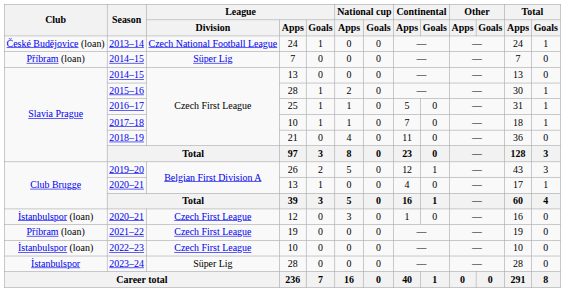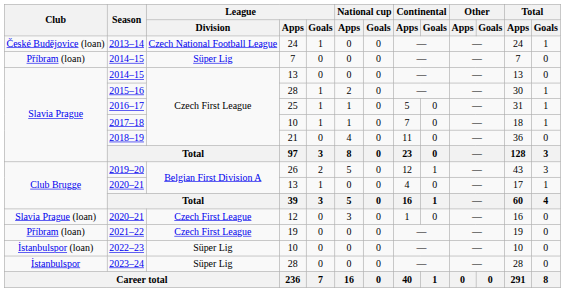 <table class="wikitable" style="text-align:center">
 <tr>
 <th rowspan="2">Club</th>
 <th rowspan="2">Season</th>
 <th colspan="3">League</th>
 <th colspan="2">National cup</th>
 <th colspan="2">Continental</th>
 <th colspan="2">Other</th>
 <th colspan="2">Total</th>
 </tr>
 <tr>
 <th>Division</th>
 <th>Apps</th>
 <th>Goals</th>
 <th>Apps</th>
 <th>Goals</th>
 <th>Apps</th>
 <th>Goals</th>
 <th>Apps</th>
 <th>Goals</th>
 <th>Apps</th>
 <th>Goals</th>
 </tr>
 <tr>
 <td><a href='#'>České Budějovice</a> (loan)</td>
 <td><a href='#'>2013–14</a></td>
 <td><a href='#'>Czech National Football League</a></td>
 <td>24</td>
 <td>1</td>
 <td>0</td>
 <td>0</td>
 <td colspan="2">—</td>
 <td colspan="2">—</td>
 <td>24</td>
 <td>1</td>
 </tr>
 <tr>
 <td><a href='#'>Příbram</a> (loan)</td>
 <td><a href='#'>2014–15</a></td>
 <td><a href='#'>Süper Lig</a></td>
 <td>7</td>
 <td>0</td>
 <td>0</td>
 <td>0</td>
 <td colspan="2">—</td>
 <td colspan="2">—</td>
 <td>7</td>
 <td>0</td>
 </tr>
 <tr>
 <td rowspan="6"><a href='#'>Slavia Prague</a></td>
 <td><a href='#'>2014–15</a></td>
 <td rowspan="5">Czech First League</td>
 <td>13</td>
 <td>0</td>
 <td>0</td>
 <td>0</td>
 <td colspan="2">—</td>
 <td colspan="2">—</td>
 <td>13</td>
 <td>0</td>
 </tr>
 <tr>
 <td><a href='#'>2015–16</a></td>
 <td>28</td>
 <td>1</td>
 <td>2</td>
 <td>0</td>
 <td colspan="2">—</td>
 <td colspan="2">—</td>
 <td>30</td>
 <td>1</td>
 </tr>
 <tr>
 <td><a href='#'>2016–17</a></td>
 <td>25</td>
 <td>1</td>
 <td>1</td>
 <td>0</td>
 <td>5</td>
 <td>0</td>
 <td colspan="2">—</td>
 <td>31</td>
 <td>1</td>
 </tr>
 <tr>
 <td><a href='#'>2017–18</a></td>
 <td>10</td>
 <td>1</td>
 <td>1</td>
 <td>0</td>
 <td>7</td>
 <td>0</td>
 <td colspan="2">—</td>
 <td>18</td>
 <td>1</td>
 </tr>
 <tr>
 <td><a href='#'>2018–19</a></td>
 <td>21</td>
 <td>0</td>
 <td>4</td>
 <td>0</td>
 <td>11</td>
 <td>0</td>
 <td colspan="2">—</td>
 <td>36</td>
 <td>0</td>
 </tr>
 <tr>
 <th colspan="2">Total</th>
 <th>97</th>
 <th>3</th>
 <th>8</th>
 <th>0</th>
 <th>23</th>
 <th>0</th>
 <th colspan="2">—</th>
 <th>128</th>
 <th>3</th>
 </tr>
 <tr>
 <td rowspan="3"><a href='#'>Club Brugge</a></td>
 <td><a href='#'>2019–20</a></td>
 <td rowspan="2"><a href='#'>Belgian First Division A</a></td>
 <td>26</td>
 <td>2</td>
 <td>5</td>
 <td>0</td>
 <td>12</td>
 <td>1</td>
 <td colspan="2">—</td>
 <td>43</td>
 <td>3</td>
 </tr>
 <tr>
 <td><a href='#'>2020–21</a></td>
 <td>13</td>
 <td>1</td>
 <td>0</td>
 <td>0</td>
 <td>4</td>
 <td>0</td>
 <td colspan="2">—</td>
 <td>17</td>
 <td>1</td>
 </tr>
 <tr>
 <th colspan="2">Total</th>
 <th>39</th>
 <th>3</th>
 <th>5</th>
 <th>0</th>
 <th>16</th>
 <th>1</th>
 <th colspan="2">—</th>
 <th>60</th>
 <th>4</th>
 </tr>
 <tr>
-<td><a href='#'>İstanbulspor</a> (loan)</td>
+<td><a href='#'>Slavia Prague</a> (loan)</td>
 <td><a href='#'>2020–21</a></td>
 <td><a href='#'>Czech First League</a></td>
 <td>12</td>
 <td>0</td>
 <td>3</td>
 <td>0</td>
 <td>1</td>
 <td>0</td>
 <td colspan="2">—</td>
 <td>16</td>
 <td>0</td>
 </tr>
 <tr>
 <td><a href='#'>Příbram</a> (loan)</td>
 <td><a href='#'>2021–22</a></td>
 <td><a href='#'>Czech First League</a></td>
 <td>19</td>
 <td>0</td>
 <td>0</td>
 <td>0</td>
 <td colspan="2">—</td>
 <td colspan="2">—</td>
 <td>19</td>
 <td>0</td>
 </tr>
 <tr>
 <td><a href='#'>İstanbulspor</a> (loan)</td>
 <td><a href='#'>2022–23</a></td>
-<td><a href='#'>Czech First League</a></td>
+<td>Süper Lig</td>
 <td>10</td>
 <td>0</td>
 <td>0</td>
 <td>0</td>
 <td colspan="2">—</td>
 <td colspan="2">—</td>
 <td>10</td>
 <td>0</td>
 </tr>
 <tr>
 <td><a href='#'>İstanbulspor</a></td>
 <td><a href='#'>2023–24</a></td>
 <td>Süper Lig</td>
 <td>28</td>
 <td>0</td>
 <td>0</td>
 <td>0</td>
 <td colspan="2">—</td>
 <td colspan="2">—</td>
 <td>28</td>
 <td>0</td>
 </tr>
 <tr>
 <th colspan="3">Career total</th>
 <th>236</th>
 <th>7</th>
 <th>16</th>
 <th>0</th>
 <th>40</th>
 <th>1</th>
 <th>0</th>
 <th>0</th>
 <th>291</th>
 <th>8</th>
 </tr>
 </table>
